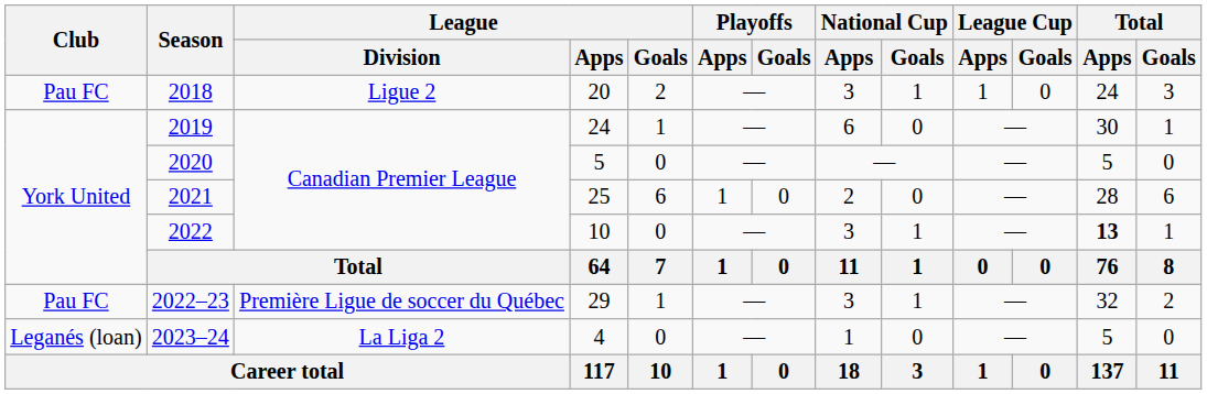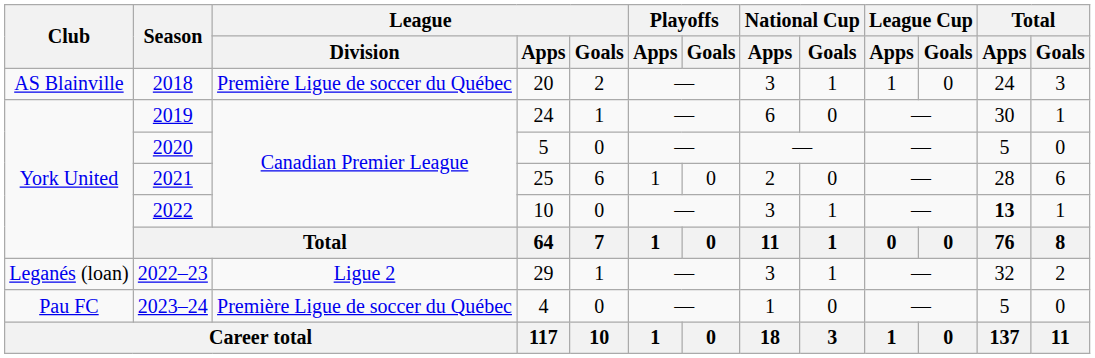 <table class="wikitable" style="text-align:center">
 <tr>
 <th rowspan="2">Club</th>
 <th rowspan="2">Season</th>
 <th colspan="3">League</th>
 <th colspan="2">Playoffs</th>
 <th colspan="2">National Cup</th>
 <th colspan="2">League Cup</th>
 <th colspan="2">Total</th>
 </tr>
 <tr>
 <th>Division</th>
 <th>Apps</th>
 <th>Goals</th>
 <th>Apps</th>
 <th>Goals</th>
 <th>Apps</th>
 <th>Goals</th>
 <th>Apps</th>
 <th>Goals</th>
 <th>Apps</th>
 <th>Goals</th>
 </tr>
 <tr>
-<td><a href='#'>Pau FC</a></td>
+<td><a href='#'>AS Blainville</a></td>
 <td><a href='#'>2018</a></td>
-<td><a href='#'>Ligue 2</a></td>
+<td><a href='#'>Première Ligue de soccer du Québec</a></td>
 <td>20</td>
 <td>2</td>
 <td colspan="2">—</td>
 <td>3</td>
 <td>1</td>
 <td>1</td>
 <td>0</td>
 <td>24</td>
 <td>3</td>
 </tr>
 <tr>
 <td rowspan="5"><a href='#'>York United</a></td>
 <td><a href='#'>2019</a></td>
 <td rowspan=4><a href='#'>Canadian Premier League</a></td>
 <td>24</td>
 <td>1</td>
 <td colspan="2">—</td>
 <td>6</td>
 <td>0</td>
 <td colspan="2">—</td>
 <td>30</td>
 <td>1</td>
 </tr>
 <tr>
 <td><a href='#'>2020</a></td>
 <td>5</td>
 <td>0</td>
 <td colspan="2">—</td>
 <td colspan="2">—</td>
 <td colspan="2">—</td>
 <td>5</td>
 <td>0</td>
 </tr>
 <tr>
 <td><a href='#'>2021</a></td>
 <td>25</td>
 <td>6</td>
 <td>1</td>
 <td>0</td>
 <td>2</td>
 <td>0</td>
 <td colspan="2">—</td>
 <td>28</td>
 <td>6</td>
 </tr>
 <tr>
 <td><a href='#'>2022</a></td>
 <td>10</td>
 <td>0</td>
 <td colspan="2">—</td>
 <td>3</td>
 <td>1</td>
 <td colspan="2">—</td>
 <td><strong>13</strong></td>
 <td>1</td>
 </tr>
 <tr>
 <th colspan="2">Total</th>
 <th>64</th>
 <th>7</th>
 <th>1</th>
 <th>0</th>
 <th>11</th>
 <th>1</th>
 <th>0</th>
 <th>0</th>
 <th>76</th>
 <th>8</th>
 </tr>
 <tr>
-<td><a href='#'>Pau FC</a></td>
+<td><a href='#'>Leganés</a> (loan)</td>
 <td><a href='#'>2022–23</a></td>
-<td><a href='#'>Première Ligue de soccer du Québec</a></td>
+<td><a href='#'>Ligue 2</a></td>
 <td>29</td>
 <td>1</td>
 <td colspan="2">—</td>
 <td>3</td>
 <td>1</td>
 <td colspan="2">—</td>
 <td>32</td>
 <td>2</td>
 </tr>
 <tr>
-<td><a href='#'>Leganés</a> (loan)</td>
+<td><a href='#'>Pau FC</a></td>
 <td><a href='#'>2023–24</a></td>
-<td><a href='#'>La Liga 2</a></td>
+<td><a href='#'>Première Ligue de soccer du Québec</a></td>
 <td>4</td>
 <td>0</td>
 <td colspan="2">—</td>
 <td>1</td>
 <td>0</td>
 <td colspan="2">—</td>
 <td>5</td>
 <td>0</td>
 </tr>
 <tr>
 <th colspan="3">Career total</th>
 <th>117</th>
 <th>10</th>
 <th>1</th>
 <th>0</th>
 <th>18</th>
 <th>3</th>
 <th>1</th>
 <th>0</th>
 <th>137</th>
 <th>11</th>
 </tr>
 </table>
